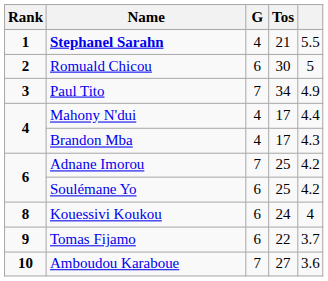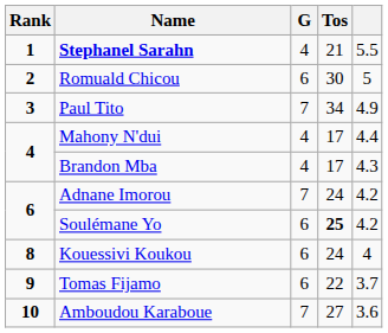 <table class="wikitable" style="text-align:center; font-size:90%;">
 <tr>
 <th width=10px>Rank</th>
 <th width=185px>Name</th>
 <th width=15px>G</th>
 <th width=10px>Tos</th>
 <th width=10px></th>
 </tr>
 <tr>
 <td><strong>1</strong></td>
 <td align=left> <strong><a href='#'>Stephanel Sarahn</a></strong></td>
 <td>4</td>
 <td>21</td>
 <td>5.5</td>
 </tr>
 <tr>
 <td><strong>2</strong></td>
 <td align=left> <a href='#'>Romuald Chicou</a></td>
 <td>6</td>
 <td>30</td>
 <td>5</td>
 </tr>
 <tr>
 <td><strong>3</strong></td>
 <td align=left> <a href='#'>Paul Tito</a></td>
 <td>7</td>
 <td>34</td>
 <td>4.9</td>
 </tr>
 <tr>
 <td rowspan=2><strong>4</strong></td>
 <td align=left> <a href='#'>Mahony N'dui</a></td>
 <td>4</td>
 <td>17</td>
 <td>4.4</td>
 </tr>
 <tr>
 <td align=left> <a href='#'>Brandon Mba</a></td>
 <td>4</td>
 <td>17</td>
 <td>4.3</td>
 </tr>
 <tr>
 <td rowspan=2><strong>6</strong></td>
 <td align=left> <a href='#'>Adnane Imorou</a></td>
 <td>7</td>
-<td>25</td>
+<td>24</td>
 <td>4.2</td>
 </tr>
 <tr>
 <td align=left> <a href='#'>Soulémane Yo</a></td>
 <td>6</td>
-<td>25</td>
+<td><strong>25</strong></td>
 <td>4.2</td>
 </tr>
 <tr>
 <td><strong>8</strong></td>
 <td align=left> <a href='#'>Kouessivi Koukou</a></td>
 <td>6</td>
 <td>24</td>
 <td>4</td>
 </tr>
 <tr>
 <td><strong>9</strong></td>
 <td align=left> <a href='#'>Tomas Fijamo</a></td>
 <td>6</td>
 <td>22</td>
 <td>3.7</td>
 </tr>
 <tr>
 <td><strong>10</strong></td>
 <td align=left> <a href='#'>Amboudou Karaboue</a></td>
 <td>7</td>
 <td>27</td>
 <td>3.6</td>
 </tr>
 </table>
